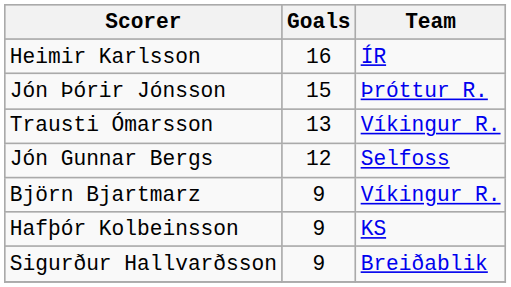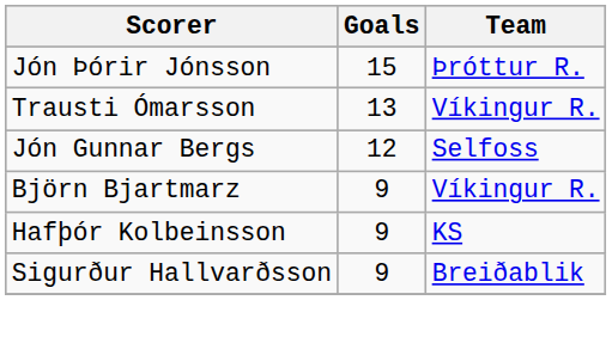 <table class="wikitable">
 <tr>
 <th>Scorer</th>
 <th>Goals</th>
 <th>Team</th>
-</tr>
-<tr>
-<td> Heimir Karlsson</td>
-<td align=center>16</td>
-<td><a href='#'>ÍR</a></td>
 </tr>
 <tr>
 <td> Jón Þórir Jónsson</td>
 <td align=center>15</td>
 <td><a href='#'>Þróttur R.</a></td>
 </tr>
 <tr>
 <td> Trausti Ómarsson</td>
 <td align=center>13</td>
 <td><a href='#'>Víkingur R.</a></td>
 </tr>
 <tr>
 <td> Jón Gunnar Bergs</td>
 <td align=center>12</td>
 <td><a href='#'>Selfoss</a></td>
 </tr>
 <tr>
 <td> Björn Bjartmarz</td>
 <td align=center>9</td>
 <td><a href='#'>Víkingur R.</a></td>
 </tr>
 <tr>
 <td> Hafþór Kolbeinsson</td>
 <td align=center>9</td>
 <td><a href='#'>KS</a></td>
 </tr>
 <tr>
 <td> Sigurður Hallvarðsson</td>
 <td align=center>9</td>
 <td><a href='#'>Breiðablik</a></td>
 </tr>
 <tr>
 </tr>
 </table>
